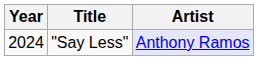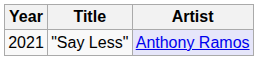 <table class="wikitable">
 <tr>
 <th>Year</th>
 <th>Title</th>
 <th>Artist</th>
 </tr>
 <tr>
-<td>2024</td>
+<td>2021</td>
 <td>"Say Less"</td>
 <td style="background: lavender;"><a href='#'>Anthony Ramos</a></td>
 </tr>
 </table>
